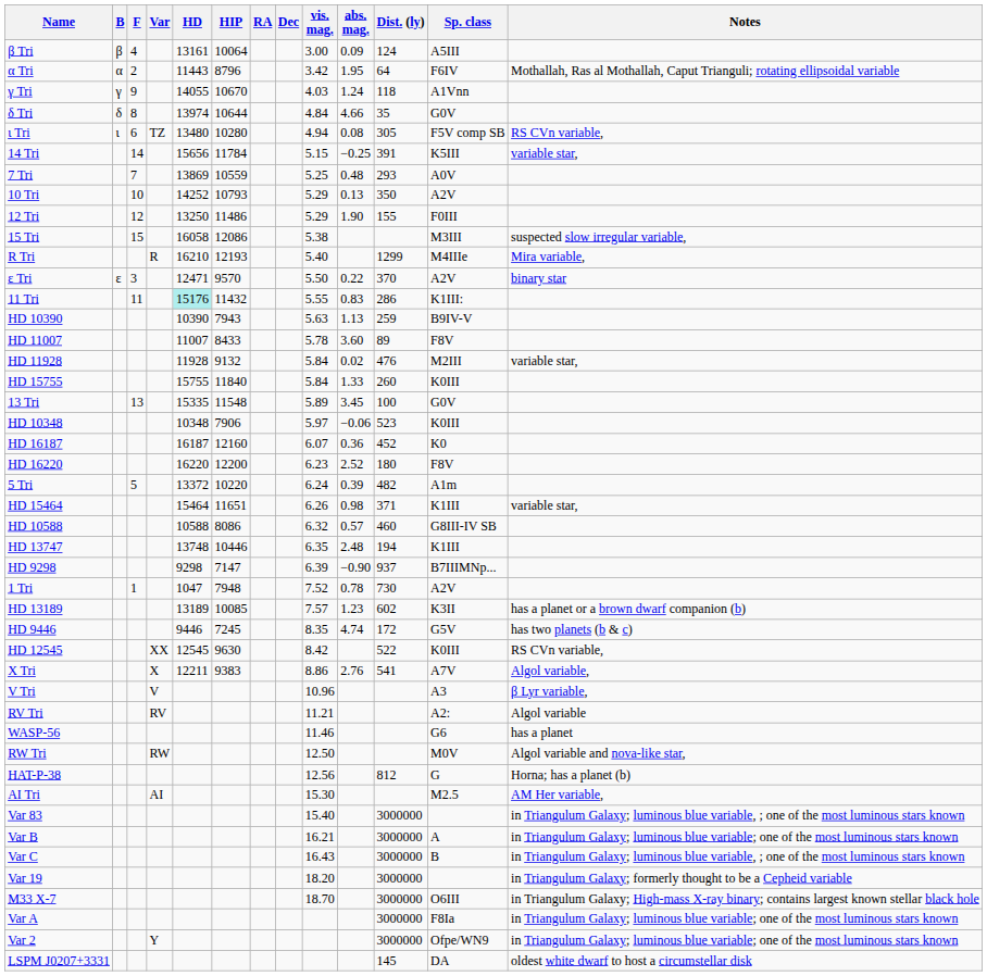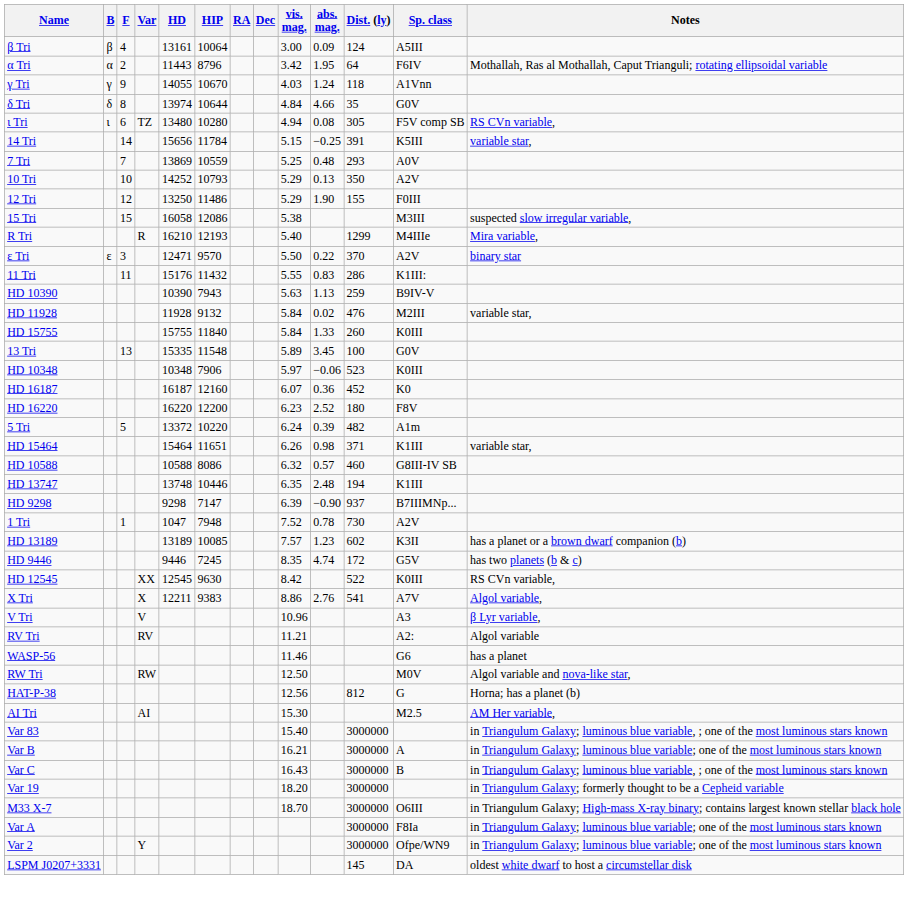 <table class="wikitable sortable sticky-header">
 <tr>
 <th><a href='#'>Name</a></th>
 <th><a href='#'>B</a></th>
 <th><a href='#'>F</a></th>
 <th><a href='#'>Var</a></th>
 <th><a href='#'>HD</a></th>
 <th><a href='#'>HIP</a></th>
 <th><a href='#'>RA</a></th>
 <th><a href='#'>Dec</a></th>
 <th><a href='#'>vis.<br>mag.</a></th>
 <th><a href='#'>abs.<br>mag.</a></th>
 <th><a href='#'>Dist.</a> (<a href='#'>ly</a>)</th>
 <th><a href='#'>Sp. class</a></th>
 <th>Notes</th>
 </tr>
 <tr>
 <td><a href='#'>β Tri</a></td>
 <td>β</td>
 <td>4</td>
 <td></td>
 <td>13161</td>
 <td>10064</td>
 <td></td>
 <td></td>
 <td>3.00</td>
 <td>0.09</td>
 <td>124</td>
 <td>A5III</td>
 <td style="text-align:left;"></td>
 </tr>
 <tr>
 <td><a href='#'>α Tri</a></td>
 <td>α</td>
 <td>2</td>
 <td></td>
 <td>11443</td>
 <td>8796</td>
 <td></td>
 <td></td>
 <td>3.42</td>
 <td>1.95</td>
 <td>64</td>
 <td>F6IV</td>
 <td style="text-align:left;">Mothallah, Ras al Mothallah, Caput Trianguli; <a href='#'>rotating ellipsoidal variable</a></td>
 </tr>
 <tr>
 <td><a href='#'>γ Tri</a></td>
 <td>γ</td>
 <td>9</td>
 <td></td>
 <td>14055</td>
 <td>10670</td>
 <td></td>
 <td></td>
 <td>4.03</td>
 <td>1.24</td>
 <td>118</td>
 <td>A1Vnn</td>
 <td></td>
 </tr>
 <tr>
 <td><a href='#'>δ Tri</a></td>
 <td>δ</td>
 <td>8</td>
 <td></td>
 <td>13974</td>
 <td>10644</td>
 <td></td>
 <td></td>
 <td>4.84</td>
 <td>4.66</td>
 <td>35</td>
 <td>G0V</td>
 <td></td>
 </tr>
 <tr>
 <td><a href='#'>ι Tri</a></td>
 <td>ι</td>
 <td>6</td>
 <td>TZ</td>
 <td>13480</td>
 <td>10280</td>
 <td></td>
 <td></td>
 <td>4.94</td>
 <td>0.08</td>
 <td>305</td>
 <td>F5V comp SB</td>
 <td style="text-align:left;"><a href='#'>RS CVn variable</a>, </td>
 </tr>
 <tr>
 <td><a href='#'>14 Tri</a></td>
 <td></td>
 <td>14</td>
 <td></td>
 <td>15656</td>
 <td>11784</td>
 <td></td>
 <td></td>
 <td>5.15</td>
 <td>−0.25</td>
 <td>391</td>
 <td>K5III</td>
 <td><a href='#'>variable star</a>, </td>
 </tr>
 <tr>
 <td><a href='#'>7 Tri</a></td>
 <td></td>
 <td>7</td>
 <td></td>
 <td>13869</td>
 <td>10559</td>
 <td></td>
 <td></td>
 <td>5.25</td>
 <td>0.48</td>
 <td>293</td>
 <td>A0V</td>
 <td></td>
 </tr>
 <tr>
 <td><a href='#'>10 Tri</a></td>
 <td></td>
 <td>10</td>
 <td></td>
 <td>14252</td>
 <td>10793</td>
 <td></td>
 <td></td>
 <td>5.29</td>
 <td>0.13</td>
 <td>350</td>
 <td>A2V</td>
 <td></td>
 </tr>
 <tr>
 <td><a href='#'>12 Tri</a></td>
 <td></td>
 <td>12</td>
 <td></td>
 <td>13250</td>
 <td>11486</td>
 <td></td>
 <td></td>
 <td>5.29</td>
 <td>1.90</td>
 <td>155</td>
 <td>F0III</td>
 <td></td>
 </tr>
 <tr>
 <td><a href='#'>15 Tri</a></td>
 <td></td>
 <td>15</td>
 <td></td>
 <td>16058</td>
 <td>12086</td>
 <td></td>
 <td></td>
 <td>5.38</td>
 <td></td>
 <td></td>
 <td>M3III</td>
 <td>suspected <a href='#'>slow irregular variable</a>, </td>
 </tr>
 <tr>
 <td><a href='#'>R Tri</a></td>
 <td></td>
 <td></td>
 <td>R</td>
 <td>16210</td>
 <td>12193</td>
 <td></td>
 <td></td>
 <td>5.40</td>
 <td></td>
 <td>1299</td>
 <td>M4IIIe</td>
 <td style="text-align:left;"><a href='#'>Mira variable</a>, </td>
 </tr>
 <tr>
 <td><a href='#'>ε Tri</a></td>
 <td>ε</td>
 <td>3</td>
 <td></td>
 <td>12471</td>
 <td>9570</td>
 <td></td>
 <td></td>
 <td>5.50</td>
 <td>0.22</td>
 <td>370</td>
 <td>A2V</td>
 <td style="text-align:left;"><a href='#'>binary star</a></td>
 </tr>
 <tr>
 <td><a href='#'>11 Tri</a></td>
 <td></td>
 <td>11</td>
 <td></td>
-<td style="background: paleturquoise;">15176</td>
+<td>15176</td>
 <td>11432</td>
 <td></td>
 <td></td>
 <td>5.55</td>
 <td>0.83</td>
 <td>286</td>
 <td>K1III:</td>
 <td></td>
 </tr>
 <tr>
 <td><a href='#'>HD 10390</a></td>
 <td></td>
 <td></td>
 <td></td>
 <td>10390</td>
 <td>7943</td>
 <td></td>
 <td></td>
 <td>5.63</td>
 <td>1.13</td>
 <td>259</td>
 <td>B9IV-V</td>
-<td></td>
-</tr>
-<tr>
-<td><a href='#'>HD 11007</a></td>
-<td></td>
-<td></td>
-<td></td>
-<td>11007</td>
-<td>8433</td>
-<td></td>
-<td></td>
-<td>5.78</td>
-<td>3.60</td>
-<td>89</td>
-<td>F8V</td>
 <td></td>
 </tr>
 <tr>
 <td><a href='#'>HD 11928</a></td>
 <td></td>
 <td></td>
 <td></td>
 <td>11928</td>
 <td>9132</td>
 <td></td>
 <td></td>
 <td>5.84</td>
 <td>0.02</td>
 <td>476</td>
 <td>M2III</td>
 <td>variable star, </td>
 </tr>
 <tr>
 <td><a href='#'>HD 15755</a></td>
 <td></td>
 <td></td>
 <td></td>
 <td>15755</td>
 <td>11840</td>
 <td></td>
 <td></td>
 <td>5.84</td>
 <td>1.33</td>
 <td>260</td>
 <td>K0III</td>
 <td></td>
 </tr>
 <tr>
 <td><a href='#'>13 Tri</a></td>
 <td></td>
 <td>13</td>
 <td></td>
 <td>15335</td>
 <td>11548</td>
 <td></td>
 <td></td>
 <td>5.89</td>
 <td>3.45</td>
 <td>100</td>
 <td>G0V</td>
 <td></td>
 </tr>
 <tr>
 <td><a href='#'>HD 10348</a></td>
 <td></td>
 <td></td>
 <td></td>
 <td>10348</td>
 <td>7906</td>
 <td></td>
 <td></td>
 <td>5.97</td>
 <td>−0.06</td>
 <td>523</td>
 <td>K0III</td>
 <td></td>
 </tr>
 <tr>
 <td><a href='#'>HD 16187</a></td>
 <td></td>
 <td></td>
 <td></td>
 <td>16187</td>
 <td>12160</td>
 <td></td>
 <td></td>
 <td>6.07</td>
 <td>0.36</td>
 <td>452</td>
 <td>K0</td>
 <td></td>
 </tr>
 <tr>
 <td><a href='#'>HD 16220</a></td>
 <td></td>
 <td></td>
 <td></td>
 <td>16220</td>
 <td>12200</td>
 <td></td>
 <td></td>
 <td>6.23</td>
 <td>2.52</td>
 <td>180</td>
 <td>F8V</td>
 <td></td>
 </tr>
 <tr>
 <td><a href='#'>5 Tri</a></td>
 <td></td>
 <td>5</td>
 <td></td>
 <td>13372</td>
 <td>10220</td>
 <td></td>
 <td></td>
 <td>6.24</td>
 <td>0.39</td>
 <td>482</td>
 <td>A1m</td>
 <td></td>
 </tr>
 <tr>
 <td><a href='#'>HD 15464</a></td>
 <td></td>
 <td></td>
 <td></td>
 <td>15464</td>
 <td>11651</td>
 <td></td>
 <td></td>
 <td>6.26</td>
 <td>0.98</td>
 <td>371</td>
 <td>K1III</td>
 <td>variable star, </td>
 </tr>
 <tr>
 <td><a href='#'>HD 10588</a></td>
 <td></td>
 <td></td>
 <td></td>
 <td>10588</td>
 <td>8086</td>
 <td></td>
 <td></td>
 <td>6.32</td>
 <td>0.57</td>
 <td>460</td>
 <td>G8III-IV SB</td>
 <td></td>
 </tr>
 <tr>
 <td><a href='#'>HD 13747</a></td>
 <td></td>
 <td></td>
 <td></td>
 <td>13748</td>
 <td>10446</td>
 <td></td>
 <td></td>
 <td>6.35</td>
 <td>2.48</td>
 <td>194</td>
 <td>K1III</td>
 <td></td>
 </tr>
 <tr>
 <td><a href='#'>HD 9298</a></td>
 <td></td>
 <td></td>
 <td></td>
 <td>9298</td>
 <td>7147</td>
 <td></td>
 <td></td>
 <td>6.39</td>
 <td>−0.90</td>
 <td>937</td>
 <td>B7IIIMNp...</td>
 <td></td>
 </tr>
 <tr>
 <td><a href='#'>1 Tri</a></td>
 <td></td>
 <td>1</td>
 <td></td>
 <td>1047</td>
 <td>7948</td>
 <td></td>
 <td></td>
 <td>7.52</td>
 <td>0.78</td>
 <td>730</td>
 <td>A2V</td>
 <td></td>
 </tr>
 <tr>
 <td><a href='#'>HD 13189</a></td>
 <td></td>
 <td></td>
 <td></td>
 <td>13189</td>
 <td>10085</td>
 <td></td>
 <td></td>
 <td>7.57</td>
 <td>1.23</td>
 <td>602</td>
 <td>K3II</td>
 <td style="text-align:left;">has a planet or a <a href='#'>brown dwarf</a> companion (<a href='#'>b</a>)</td>
 </tr>
 <tr>
 <td><a href='#'>HD 9446</a></td>
 <td></td>
 <td></td>
 <td></td>
 <td>9446</td>
 <td>7245</td>
 <td></td>
 <td></td>
 <td>8.35</td>
 <td>4.74</td>
 <td>172</td>
 <td>G5V</td>
 <td style="text-align:left;">has two <a href='#'>planets</a> (<a href='#'>b</a> & <a href='#'>c</a>)</td>
 </tr>
 <tr>
 <td><a href='#'>HD 12545</a></td>
 <td></td>
 <td></td>
 <td>XX</td>
 <td>12545</td>
 <td>9630</td>
 <td></td>
 <td></td>
 <td>8.42</td>
 <td></td>
 <td>522</td>
 <td>K0III</td>
 <td>RS CVn variable, </td>
 </tr>
 <tr>
 <td><a href='#'>X Tri</a></td>
 <td></td>
 <td></td>
 <td>X</td>
 <td>12211</td>
 <td>9383</td>
 <td></td>
 <td></td>
 <td>8.86</td>
 <td>2.76</td>
 <td>541</td>
 <td>A7V</td>
 <td><a href='#'>Algol variable</a>, </td>
 </tr>
 <tr>
 <td><a href='#'>V Tri</a></td>
 <td></td>
 <td></td>
 <td>V</td>
 <td></td>
 <td></td>
 <td></td>
 <td></td>
 <td>10.96</td>
 <td></td>
 <td></td>
 <td>A3</td>
 <td><a href='#'>β Lyr variable</a>, </td>
 </tr>
 <tr>
 <td><a href='#'>RV Tri</a></td>
 <td></td>
 <td></td>
 <td>RV</td>
 <td></td>
 <td></td>
 <td></td>
 <td></td>
 <td>11.21</td>
 <td></td>
 <td></td>
 <td>A2:</td>
 <td>Algol variable</td>
 </tr>
 <tr>
 <td><a href='#'>WASP-56</a></td>
 <td></td>
 <td></td>
 <td></td>
 <td></td>
 <td></td>
 <td></td>
 <td></td>
 <td>11.46</td>
 <td></td>
 <td></td>
 <td>G6</td>
 <td>has a planet</td>
 </tr>
 <tr>
 <td><a href='#'>RW Tri</a></td>
 <td></td>
 <td></td>
 <td>RW</td>
 <td></td>
 <td></td>
 <td></td>
 <td></td>
 <td>12.50</td>
 <td></td>
 <td></td>
 <td>M0V</td>
 <td>Algol variable and <a href='#'>nova-like star</a>, </td>
 </tr>
 <tr>
 <td><a href='#'>HAT-P-38</a></td>
 <td></td>
 <td></td>
 <td></td>
 <td></td>
 <td></td>
 <td></td>
 <td></td>
 <td>12.56</td>
 <td></td>
 <td>812</td>
 <td>G</td>
 <td>Horna; has a planet (b)</td>
 </tr>
 <tr>
 <td><a href='#'>AI Tri</a></td>
 <td></td>
 <td></td>
 <td>AI</td>
 <td></td>
 <td></td>
 <td></td>
 <td></td>
 <td>15.30</td>
 <td></td>
 <td></td>
 <td>M2.5</td>
 <td><a href='#'>AM Her variable</a>, </td>
 </tr>
 <tr>
 <td><a href='#'>Var 83</a></td>
 <td></td>
 <td></td>
 <td></td>
 <td></td>
 <td></td>
 <td></td>
 <td></td>
 <td>15.40</td>
 <td></td>
 <td>3000000</td>
 <td></td>
 <td>in <a href='#'>Triangulum Galaxy</a>; <a href='#'>luminous blue variable</a>, ; one of the <a href='#'>most luminous stars known</a></td>
 </tr>
 <tr>
 <td><a href='#'>Var B</a></td>
 <td></td>
 <td></td>
 <td></td>
 <td></td>
 <td></td>
 <td></td>
 <td></td>
 <td>16.21</td>
 <td></td>
 <td>3000000</td>
 <td>A</td>
 <td>in <a href='#'>Triangulum Galaxy</a>; <a href='#'>luminous blue variable</a>; one of the <a href='#'>most luminous stars known</a></td>
 </tr>
 <tr>
 <td><a href='#'>Var C</a></td>
 <td></td>
 <td></td>
 <td></td>
 <td></td>
 <td></td>
 <td></td>
 <td></td>
 <td>16.43</td>
 <td></td>
 <td>3000000</td>
 <td>B</td>
 <td>in <a href='#'>Triangulum Galaxy</a>; <a href='#'>luminous blue variable</a>, ; one of the <a href='#'>most luminous stars known</a></td>
 </tr>
 <tr>
 <td><a href='#'>Var 19</a></td>
 <td></td>
 <td></td>
 <td></td>
 <td></td>
 <td></td>
 <td></td>
 <td></td>
 <td>18.20</td>
 <td></td>
 <td>3000000</td>
 <td></td>
 <td>in <a href='#'>Triangulum Galaxy</a>; formerly thought to be a <a href='#'>Cepheid variable</a></td>
 </tr>
 <tr>
 <td><a href='#'>M33 X-7</a></td>
 <td></td>
 <td></td>
 <td></td>
 <td></td>
 <td></td>
 <td></td>
 <td></td>
 <td>18.70</td>
 <td></td>
 <td>3000000</td>
 <td>O6III</td>
 <td>in Triangulum Galaxy; <a href='#'>High-mass X-ray binary</a>; contains largest known stellar <a href='#'>black hole</a></td>
 </tr>
 <tr>
 <td><a href='#'>Var A</a></td>
 <td></td>
 <td></td>
 <td></td>
 <td></td>
 <td></td>
 <td></td>
 <td></td>
 <td></td>
 <td></td>
 <td>3000000</td>
 <td>F8Ia</td>
 <td>in <a href='#'>Triangulum Galaxy</a>; <a href='#'>luminous blue variable</a>; one of the <a href='#'>most luminous stars known</a></td>
 </tr>
 <tr>
 <td><a href='#'>Var 2</a></td>
 <td></td>
 <td></td>
 <td>Y</td>
 <td></td>
 <td></td>
 <td></td>
 <td></td>
 <td></td>
 <td></td>
 <td>3000000</td>
 <td>Ofpe/WN9</td>
 <td>in <a href='#'>Triangulum Galaxy</a>; <a href='#'>luminous blue variable</a>; one of the <a href='#'>most luminous stars known</a></td>
 </tr>
 <tr>
 <td><a href='#'>LSPM J0207+3331</a></td>
 <td></td>
 <td></td>
 <td></td>
 <td></td>
 <td></td>
 <td></td>
 <td></td>
 <td></td>
 <td></td>
 <td>145</td>
 <td>DA</td>
 <td>oldest <a href='#'>white dwarf</a> to host a <a href='#'>circumstellar disk</a><br></td>
 </tr>
 </table>
